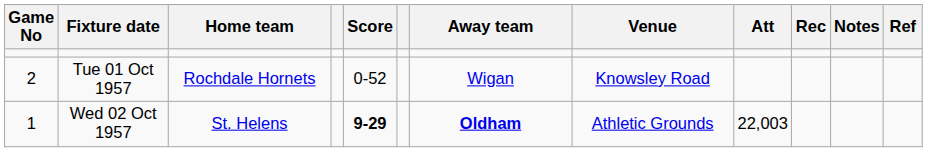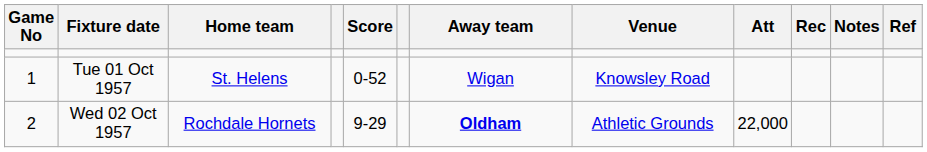 <table class="wikitable" style="text-align:center;">
 <tr>
 <th width=20 abbr="No">Game No</th>
 <th width=100 abbr="Date">Fixture date</th>
 <th width=150 abbr="Home team">Home team</th>
 <th width=5 abbr="space"></th>
 <th width=20 abbr="Score">Score</th>
 <th width=5 abbr="space"></th>
 <th width=150 abbr="Away team">Away team</th>
 <th width=150 abbr="Venue">Venue</th>
 <th width=30 abbr="Att">Att</th>
 <th width=30 abbr="Rec">Rec</th>
 <th width=20 abbr="Notes">Notes</th>
 <th width=30 abbr="Ref">Ref</th>
 </tr>
 <tr>
 <td></td>
 <td></td>
 <td></td>
 <td></td>
 <td></td>
 <td></td>
 <td></td>
 <td></td>
 <td></td>
 <td></td>
 <td></td>
 </tr>
 <tr>
-<td>2</td>
+<td>1</td>
 <td>Tue 01 Oct 1957</td>
-<td><a href='#'>Rochdale Hornets</a></td>
+<td><a href='#'>St. Helens</a></td>
 <td></td>
 <td>0-52</td>
 <td></td>
 <td><a href='#'>Wigan</a></td>
 <td><a href='#'>Knowsley Road</a></td>
 <td></td>
 <td></td>
 <td></td>
 <td></td>
 </tr>
 <tr>
-<td>1</td>
+<td>2</td>
 <td>Wed 02 Oct 1957</td>
-<td><a href='#'>St. Helens</a></td>
+<td><a href='#'>Rochdale Hornets</a></td>
 <td></td>
-<td><strong>9-29</strong></td>
+<td>9-29</td>
 <td></td>
 <td><strong><a href='#'>Oldham</a></strong></td>
 <td><a href='#'>Athletic Grounds</a></td>
-<td>22,003</td>
+<td>22,000</td>
 <td></td>
 <td></td>
 <td></td>
 </tr>
 </table>
